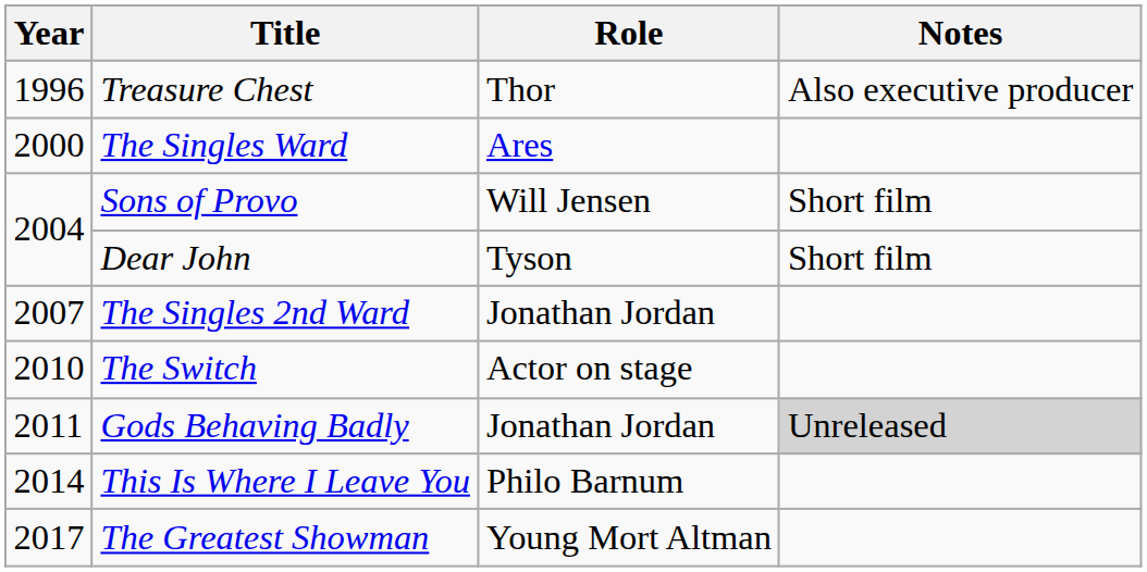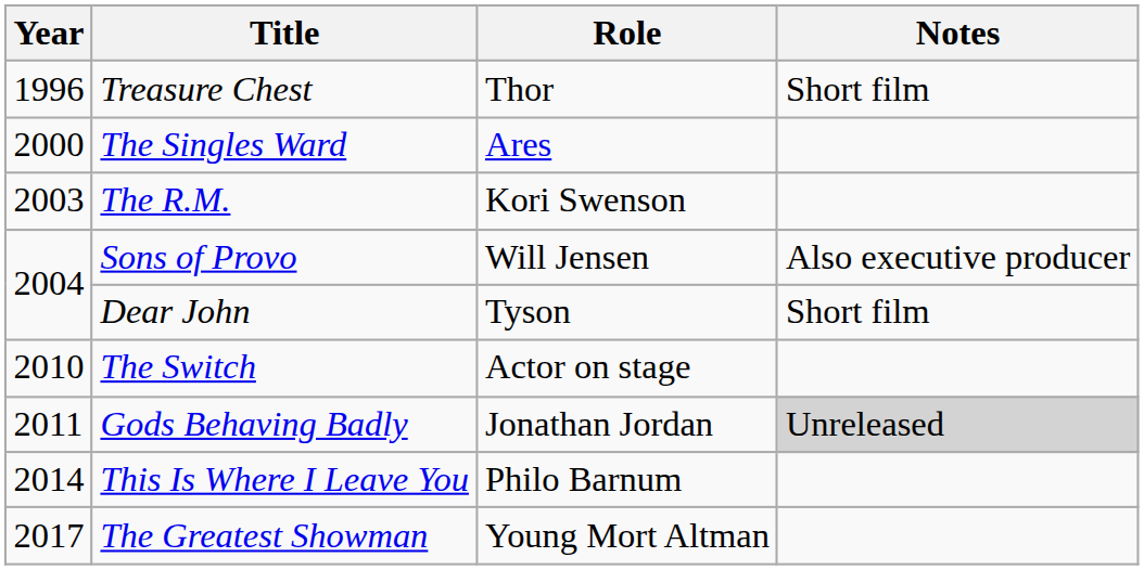 <table class="wikitable sortable">
 <tr>
 <th>Year</th>
 <th>Title</th>
 <th>Role</th>
 <th>Notes</th>
 </tr>
 <tr>
 <td>1996</td>
 <td><em>Treasure Chest</em></td>
 <td>Thor</td>
-<td>Also executive producer</td>
+<td>Short film</td>
 </tr>
 <tr>
 <td>2000</td>
 <td><em><a href='#'>The Singles Ward</a></em></td>
 <td><a href='#'>Ares</a></td>
 <td></td>
 </tr>
 <tr>
+<td>2003</td>
+<td><em><a href='#'>The R.M.</a></em></td>
+<td>Kori Swenson</td>
+<td></td>
+</tr>
+<tr>
 <td rowspan="2">2004</td>
 <td><em><a href='#'>Sons of Provo</a></em></td>
 <td>Will Jensen</td>
-<td>Short film</td>
+<td>Also executive producer</td>
 </tr>
 <tr>
 <td><em>Dear John</em></td>
 <td>Tyson</td>
 <td>Short film</td>
-</tr>
-<tr>
-<td>2007</td>
-<td><em><a href='#'>The Singles 2nd Ward</a></em></td>
-<td>Jonathan Jordan</td>
-<td></td>
 </tr>
 <tr>
 <td>2010</td>
 <td><em><a href='#'>The Switch</a></em></td>
 <td>Actor on stage</td>
 <td></td>
 </tr>
 <tr>
 <td>2011</td>
 <td><em><a href='#'>Gods Behaving Badly</a></em></td>
 <td>Jonathan Jordan</td>
 <td style="background: lightgrey;">Unreleased</td>
 </tr>
 <tr>
 <td>2014</td>
 <td><em><a href='#'>This Is Where I Leave You</a></em></td>
 <td>Philo Barnum</td>
 <td></td>
 </tr>
 <tr>
 <td>2017</td>
 <td><em><a href='#'>The Greatest Showman</a></em></td>
 <td>Young Mort Altman</td>
 <td></td>
 </tr>
 </table>
